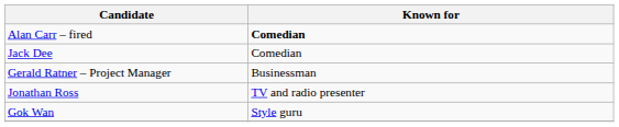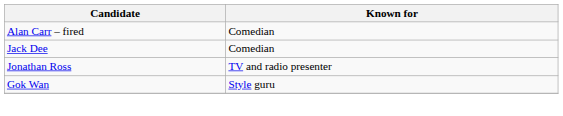 <table class="wikitable" width="50%">
 <tr>
 <th width="40%">Candidate</th>
 <th>Known for</th>
 </tr>
 <tr>
 <td><a href='#'>Alan Carr</a>  – fired</td>
-<td><strong>Comedian</strong></td>
+<td>Comedian</td>
 </tr>
 <tr>
 <td><a href='#'>Jack Dee</a></td>
 <td>Comedian</td>
-</tr>
-<tr>
-<td><a href='#'>Gerald Ratner</a> – Project Manager</td>
-<td>Businessman</td>
 </tr>
 <tr>
 <td><a href='#'>Jonathan Ross</a></td>
 <td><a href='#'>TV</a> and radio presenter</td>
 </tr>
 <tr>
 <td><a href='#'>Gok Wan</a></td>
 <td><a href='#'>Style</a> guru</td>
 </tr>
 <tr>
 </tr>
 </table>
